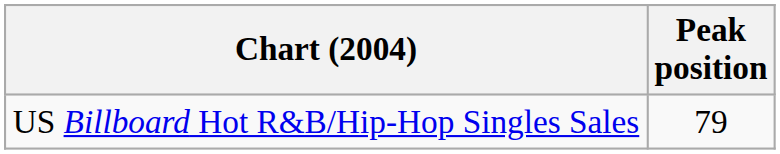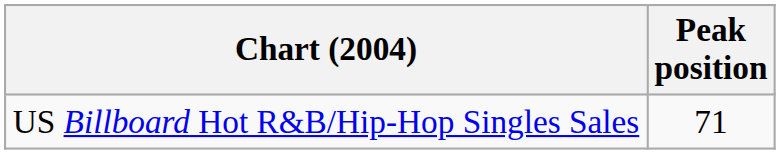 <table class="wikitable">
 <tr>
 <th>Chart (2004)</th>
 <th>Peak<br>position</th>
 </tr>
 <tr>
 <td>US <a href='#'><em>Billboard</em> Hot R&B/Hip-Hop Singles Sales</a></td>
-<td align="center">79</td>
+<td align="center">71</td>
 </tr>
 </table>
